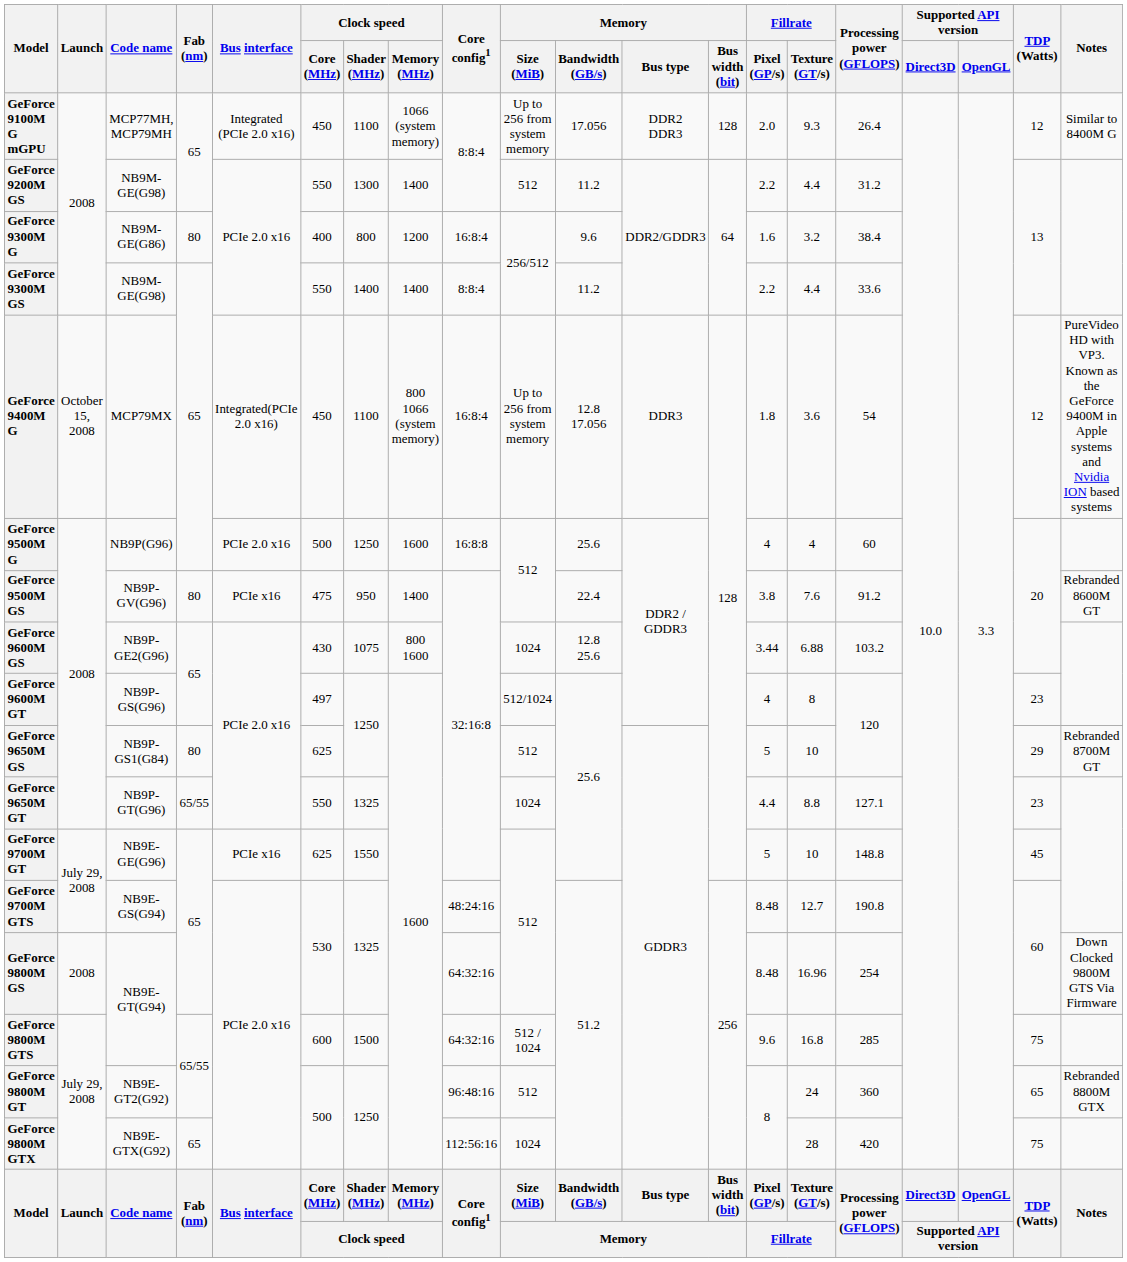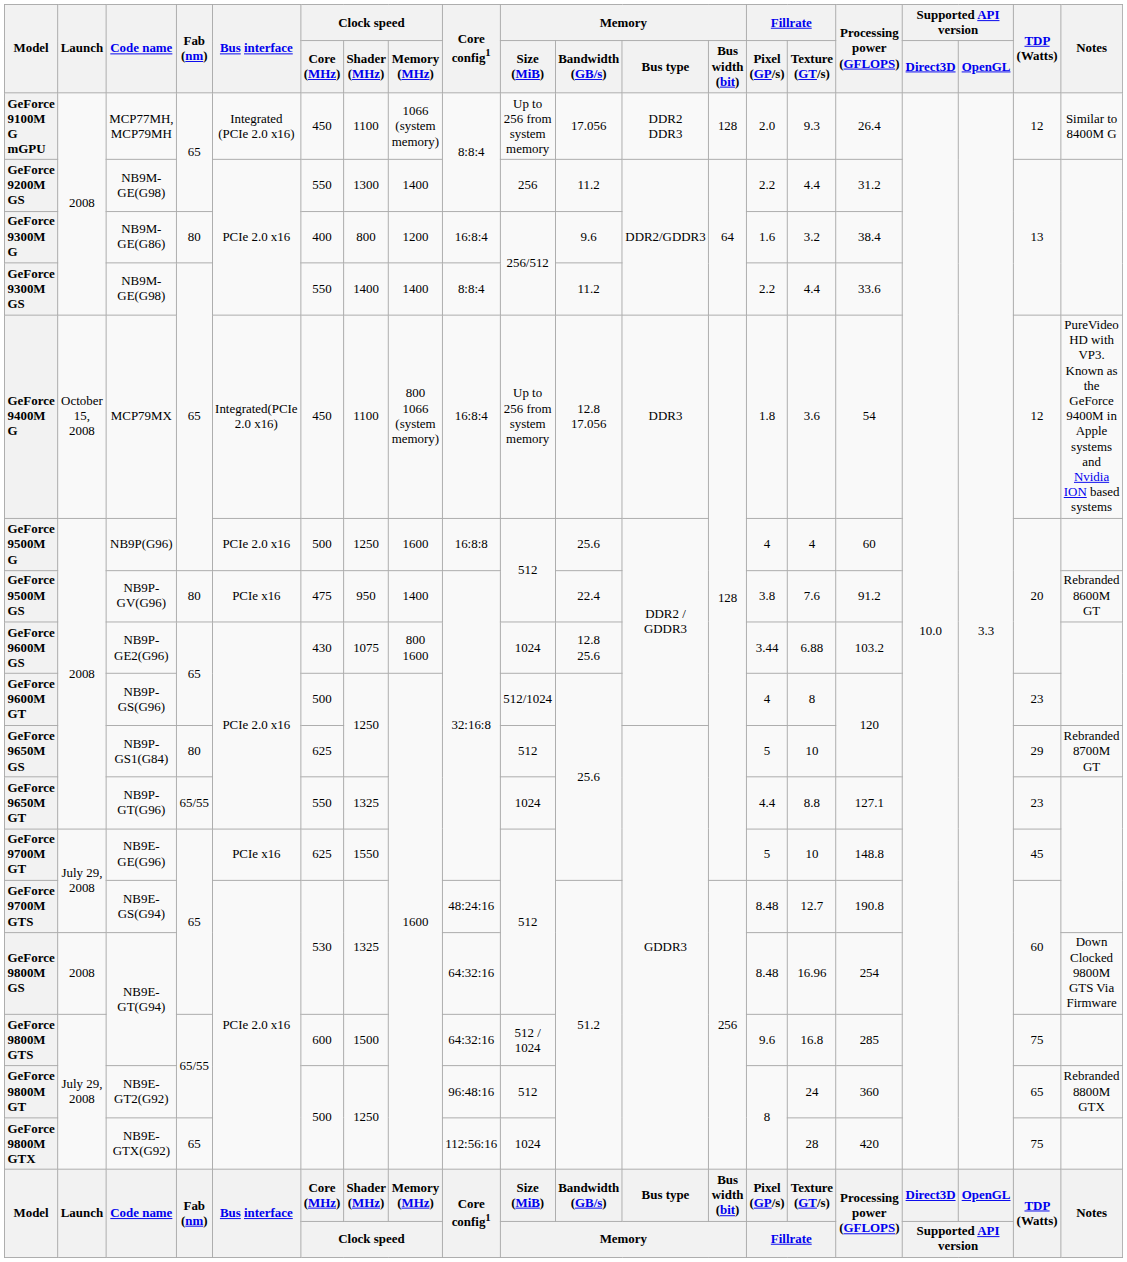 <table class="mw-datatable wikitable sortable sort-under" style="font-size:85%; text-align:center;">
 <tr>
 <th rowspan=2>Model</th>
 <th rowspan=2>Launch</th>
 <th rowspan=2><a href='#'>Code name</a></th>
 <th rowspan=2>Fab (<a href='#'>nm</a>)</th>
 <th rowspan=2><a href='#'>Bus</a> <a href='#'>interface</a></th>
 <th colspan="3">Clock speed</th>
 <th rowspan="2">Core config<sup>1</sup></th>
 <th colspan=4>Memory</th>
 <th colspan="2"><a href='#'>Fillrate</a></th>
 <th rowspan="2">Processing power (<a href='#'>GFLOPS</a>)</th>
 <th colspan="2">Supported <a href='#'>API</a> version</th>
 <th rowspan=2><a href='#'>TDP</a> (Watts)</th>
 <th rowspan=2>Notes</th>
 </tr>
 <tr>
 <th>Core (<a href='#'>MHz</a>)</th>
 <th>Shader (<a href='#'>MHz</a>)</th>
 <th>Memory (<a href='#'>MHz</a>)</th>
 <th>Size (<a href='#'>MiB</a>)</th>
 <th>Bandwidth (<a href='#'>GB/s</a>)</th>
 <th>Bus type</th>
 <th>Bus width (<a href='#'>bit</a>)</th>
 <th>Pixel (<a href='#'>GP</a>/s)</th>
 <th>Texture (<a href='#'>GT</a>/s)</th>
 <th><a href='#'>Direct3D</a></th>
 <th><a href='#'>OpenGL</a></th>
 </tr>
 <tr>
 <th style="text-align:left;">GeForce 9100M G <br>mGPU</th>
 <td rowspan="4">2008</td>
 <td>MCP77MH, MCP79MH</td>
 <td rowspan="2">65</td>
 <td>Integrated <br>(PCIe 2.0 x16)</td>
 <td>450</td>
 <td>1100</td>
 <td>1066<br>(system memory)</td>
 <td rowspan="2">8:8:4</td>
 <td>Up to 256 from system memory</td>
 <td>17.056</td>
 <td>DDR2<br>DDR3</td>
 <td>128</td>
 <td>2.0</td>
 <td>9.3</td>
 <td>26.4</td>
 <td rowspan="17">10.0</td>
 <td rowspan="17">3.3</td>
 <td>12</td>
 <td>Similar to 8400M G</td>
 </tr>
 <tr>
 <th style="text-align:left;">GeForce 9200M GS</th>
 <td>NB9M-GE(G98)</td>
 <td rowspan="3">PCIe 2.0 x16</td>
 <td>550</td>
 <td>1300</td>
 <td>1400</td>
-<td>512</td>
+<td>256</td>
 <td>11.2</td>
 <td rowspan="3">DDR2/GDDR3</td>
 <td rowspan="3">64</td>
 <td>2.2</td>
 <td>4.4</td>
 <td>31.2</td>
 <td rowspan="3">13</td>
 <td rowspan="3"></td>
 </tr>
 <tr>
 <th style="text-align:left;">GeForce 9300M G</th>
 <td>NB9M-GE(G86)</td>
 <td>80</td>
 <td>400</td>
 <td>800</td>
 <td>1200</td>
 <td>16:8:4</td>
 <td rowspan="2">256/512</td>
 <td>9.6</td>
 <td>1.6</td>
 <td>3.2</td>
 <td>38.4</td>
 </tr>
 <tr>
 <th style="text-align:left;">GeForce 9300M GS</th>
 <td>NB9M-GE(G98)</td>
 <td rowspan="3">65</td>
 <td>550</td>
 <td>1400</td>
 <td>1400</td>
 <td>8:8:4</td>
 <td>11.2</td>
 <td>2.2</td>
 <td>4.4</td>
 <td>33.6</td>
 </tr>
 <tr>
 <th style="text-align:left;">GeForce 9400M G</th>
 <td>October 15, 2008</td>
 <td>MCP79MX</td>
 <td>Integrated(PCIe 2.0 x16)</td>
 <td>450</td>
 <td>1100</td>
 <td>800<br>1066<br>(system memory)</td>
 <td>16:8:4</td>
 <td>Up to 256 from system memory</td>
 <td>12.8<br>17.056</td>
 <td>DDR3</td>
 <td rowspan="8">128</td>
 <td>1.8</td>
 <td>3.6</td>
 <td>54</td>
 <td>12</td>
 <td>PureVideo HD with VP3. Known as the GeForce 9400M in Apple systems and <a href='#'>Nvidia ION</a> based systems</td>
 </tr>
 <tr>
 <th style="text-align:left;">GeForce 9500M G</th>
 <td rowspan="6">2008</td>
 <td>NB9P(G96)</td>
 <td>PCIe 2.0 x16</td>
 <td>500</td>
 <td>1250</td>
 <td>1600</td>
 <td>16:8:8</td>
 <td rowspan="2">512</td>
 <td>25.6</td>
 <td rowspan="4">DDR2 / GDDR3</td>
 <td>4</td>
 <td>4</td>
 <td>60</td>
 <td rowspan="3">20</td>
 <td></td>
 </tr>
 <tr>
 <th style="text-align:left;">GeForce 9500M GS</th>
 <td>NB9P-GV(G96)</td>
 <td>80</td>
 <td>PCIe x16</td>
 <td>475</td>
 <td>950</td>
 <td>1400</td>
 <td rowspan="6">32:16:8</td>
 <td>22.4</td>
 <td>3.8</td>
 <td>7.6</td>
 <td>91.2</td>
 <td>Rebranded 8600M GT</td>
 </tr>
 <tr>
 <th style="text-align:left;">GeForce 9600M GS</th>
 <td>NB9P-GE2(G96)</td>
 <td rowspan="2">65</td>
 <td rowspan="4">PCIe 2.0 x16</td>
 <td>430</td>
 <td>1075</td>
 <td>800<br>1600</td>
 <td>1024</td>
 <td>12.8<br>25.6</td>
 <td>3.44</td>
 <td>6.88</td>
 <td>103.2</td>
 <td rowspan="2"></td>
 </tr>
 <tr>
 <th style="text-align:left;">GeForce 9600M GT</th>
 <td>NB9P-GS(G96)</td>
-<td>497</td>
+<td>500</td>
 <td rowspan="2">1250</td>
 <td rowspan="9">1600</td>
 <td>512/1024</td>
 <td rowspan="4">25.6</td>
 <td>4</td>
 <td>8</td>
 <td rowspan="2">120</td>
 <td>23</td>
 </tr>
 <tr>
 <th style="text-align:left;">GeForce 9650M GS</th>
 <td>NB9P-GS1(G84)</td>
 <td>80</td>
 <td>625</td>
 <td>512</td>
 <td rowspan="8">GDDR3</td>
 <td>5</td>
 <td>10</td>
 <td>29</td>
 <td>Rebranded 8700M GT</td>
 </tr>
 <tr>
 <th style="text-align:left;">GeForce 9650M GT</th>
 <td>NB9P-GT(G96)</td>
 <td>65/55</td>
 <td>550</td>
 <td>1325</td>
 <td>1024</td>
 <td>4.4</td>
 <td>8.8</td>
 <td>127.1</td>
 <td>23</td>
 <td rowspan="3"></td>
 </tr>
 <tr>
 <th style="text-align:left;">GeForce 9700M GT</th>
 <td rowspan="2">July 29, 2008</td>
 <td>NB9E-GE(G96)</td>
 <td rowspan="3">65</td>
 <td>PCIe x16</td>
 <td>625</td>
 <td>1550</td>
 <td rowspan="3">512</td>
 <td>5</td>
 <td>10</td>
 <td>148.8</td>
 <td>45</td>
 </tr>
 <tr>
 <th style="text-align:left;">GeForce 9700M GTS</th>
 <td>NB9E-GS(G94)</td>
 <td rowspan="5">PCIe 2.0 x16</td>
 <td rowspan="2">530</td>
 <td rowspan="2">1325</td>
 <td>48:24:16</td>
 <td rowspan="5">51.2</td>
 <td rowspan="5">256</td>
 <td>8.48</td>
 <td>12.7</td>
 <td>190.8</td>
 <td rowspan="2">60</td>
 </tr>
 <tr>
 <th style="text-align:left;">GeForce 9800M GS</th>
 <td>2008</td>
 <td rowspan="2">NB9E-GT(G94)</td>
 <td>64:32:16</td>
 <td>8.48</td>
 <td>16.96</td>
 <td>254</td>
 <td>Down Clocked 9800M GTS Via Firmware</td>
 </tr>
 <tr>
 <th style="text-align:left;">GeForce 9800M GTS</th>
 <td rowspan="3">July 29, 2008</td>
 <td rowspan="2">65/55</td>
 <td>600</td>
 <td>1500</td>
 <td>64:32:16</td>
 <td>512 / 1024</td>
 <td>9.6</td>
 <td>16.8</td>
 <td>285</td>
 <td>75</td>
 <td></td>
 </tr>
 <tr>
 <th style="text-align:left;">GeForce 9800M GT</th>
 <td>NB9E-GT2(G92)</td>
 <td rowspan="2">500</td>
 <td rowspan="2">1250</td>
 <td>96:48:16</td>
 <td>512</td>
 <td rowspan="2">8</td>
 <td>24</td>
 <td>360</td>
 <td>65</td>
 <td>Rebranded 8800M GTX</td>
 </tr>
 <tr>
 <th style="text-align:left;">GeForce 9800M GTX</th>
 <td>NB9E-GTX(G92)</td>
 <td>65</td>
 <td>112:56:16</td>
 <td>1024</td>
 <td>28</td>
 <td>420</td>
 <td>75</td>
 <td></td>
 </tr>
 <tr>
 <th rowspan=2>Model</th>
 <th rowspan=2>Launch</th>
 <th rowspan=2><a href='#'>Code name</a></th>
 <th rowspan=2>Fab (<a href='#'>nm</a>)</th>
 <th rowspan=2><a href='#'>Bus</a> <a href='#'>interface</a></th>
 <th>Core (<a href='#'>MHz</a>)</th>
 <th>Shader (<a href='#'>MHz</a>)</th>
 <th>Memory (<a href='#'>MHz</a>)</th>
 <th rowspan="2">Core config<sup>1</sup></th>
 <th>Size (<a href='#'>MiB</a>)</th>
 <th>Bandwidth (<a href='#'>GB/s</a>)</th>
 <th>Bus type</th>
 <th>Bus width (<a href='#'>bit</a>)</th>
 <th>Pixel (<a href='#'>GP</a>/s)</th>
 <th>Texture (<a href='#'>GT</a>/s)</th>
 <th rowspan="2">Processing power (<a href='#'>GFLOPS</a>)</th>
 <th><a href='#'>Direct3D</a></th>
 <th><a href='#'>OpenGL</a></th>
 <th rowspan=2><a href='#'>TDP</a> (Watts)</th>
 <th rowspan=2>Notes</th>
 </tr>
 <tr>
 <th colspan=3>Clock speed</th>
 <th colspan=4>Memory</th>
 <th colspan="2"><a href='#'>Fillrate</a></th>
 <th colspan="2">Supported <a href='#'>API</a> version</th>
 </tr>
 </table>
